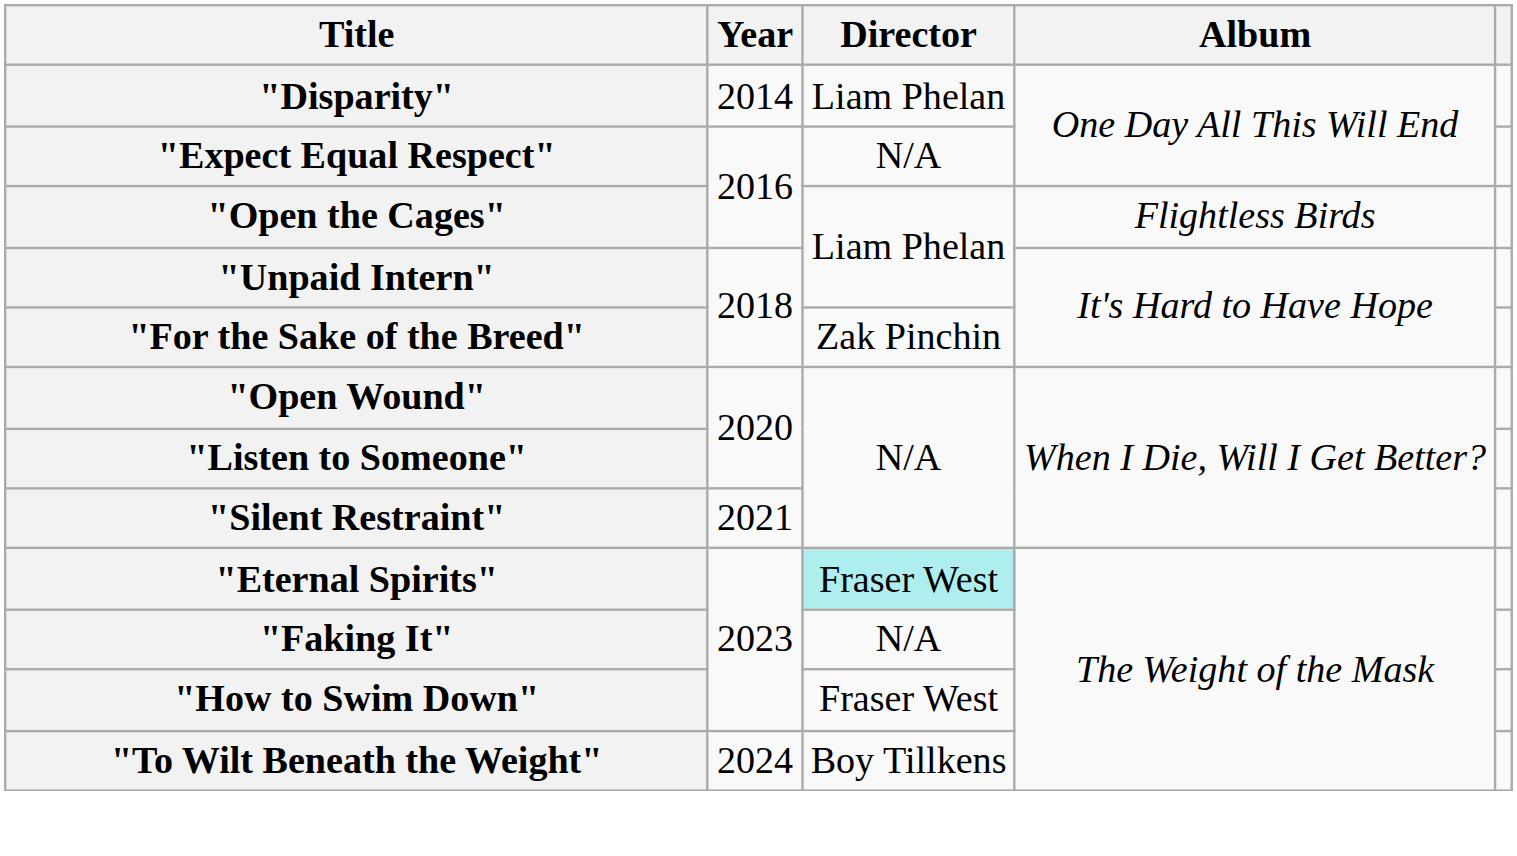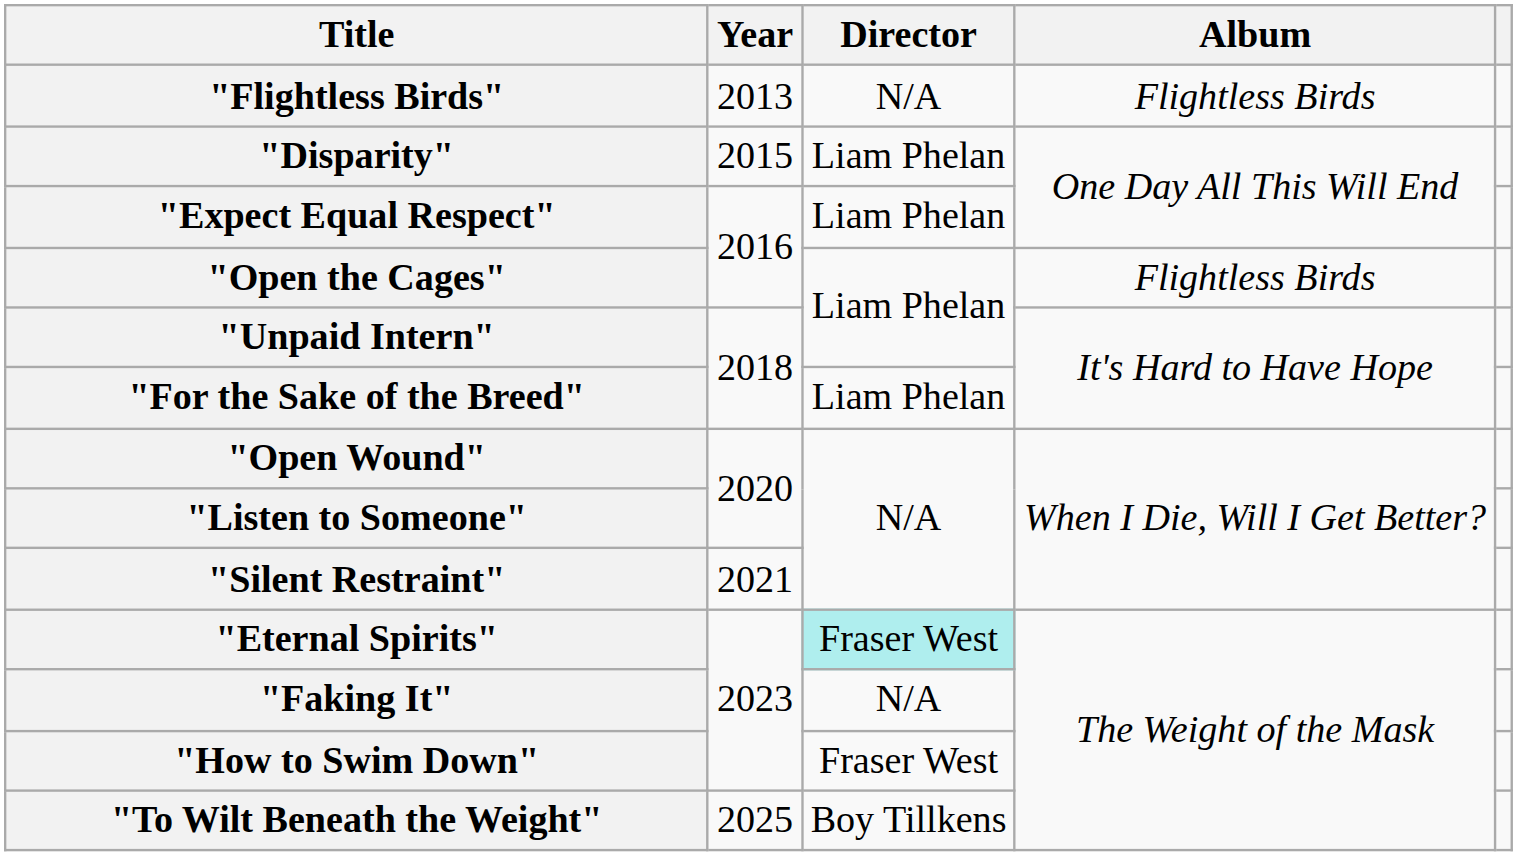 <table class="wikitable plainrowheaders" style="text-align:center;">
 <tr>
 <th scope="col" style="width:18em;">Title</th>
 <th scope="col">Year</th>
 <th scope="col">Director</th>
 <th scope="col">Album</th>
 <th scope="col"></th>
 </tr>
 <tr>
+<th scope="row">"Flightless Birds"</th>
+<td>2013</td>
+<td>N/A</td>
+<td><em>Flightless Birds</em></td>
+<td></td>
+</tr>
+<tr>
 <th scope="row">"Disparity"</th>
-<td>2014</td>
+<td>2015</td>
 <td>Liam Phelan</td>
 <td rowspan="2"><em>One Day All This Will End</em></td>
 <td></td>
 </tr>
 <tr>
 <th scope="row">"Expect Equal Respect"</th>
 <td rowspan="2">2016</td>
-<td>N/A</td>
+<td>Liam Phelan</td>
 <td></td>
 </tr>
 <tr>
 <th scope="row">"Open the Cages"</th>
 <td rowspan="2">Liam Phelan</td>
 <td><em>Flightless Birds</em></td>
 <td></td>
 </tr>
 <tr>
 <th scope="row">"Unpaid Intern"</th>
 <td rowspan="2">2018</td>
 <td rowspan="2"><em>It's Hard to Have Hope</em></td>
 <td></td>
 </tr>
 <tr>
 <th scope="row">"For the Sake of the Breed"</th>
-<td>Zak Pinchin</td>
+<td>Liam Phelan</td>
 <td></td>
 </tr>
 <tr>
 <th scope="row">"Open Wound"</th>
 <td rowspan="2">2020</td>
 <td rowspan="3">N/A</td>
 <td rowspan="3"><em>When I Die, Will I Get Better?</em></td>
 <td></td>
 </tr>
 <tr>
 <th scope="row">"Listen to Someone"</th>
 <td></td>
 </tr>
 <tr>
 <th scope="row">"Silent Restraint"</th>
 <td>2021</td>
 <td></td>
 </tr>
 <tr>
 <th scope="row">"Eternal Spirits"</th>
 <td rowspan="3">2023</td>
 <td style="background: paleturquoise;">Fraser West</td>
 <td rowspan="4"><em>The Weight of the Mask</em></td>
 <td></td>
 </tr>
 <tr>
 <th scope="row">"Faking It"</th>
 <td>N/A</td>
 <td></td>
 </tr>
 <tr>
 <th scope="row">"How to Swim Down"</th>
 <td>Fraser West</td>
 <td></td>
 </tr>
 <tr>
 <th scope="row">"To Wilt Beneath the Weight"</th>
-<td>2024</td>
+<td>2025</td>
 <td>Boy Tillkens</td>
 <td></td>
 </tr>
 </table>
